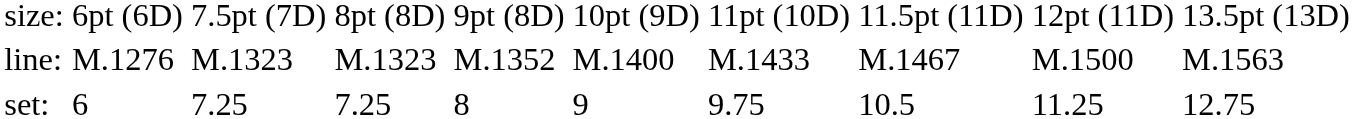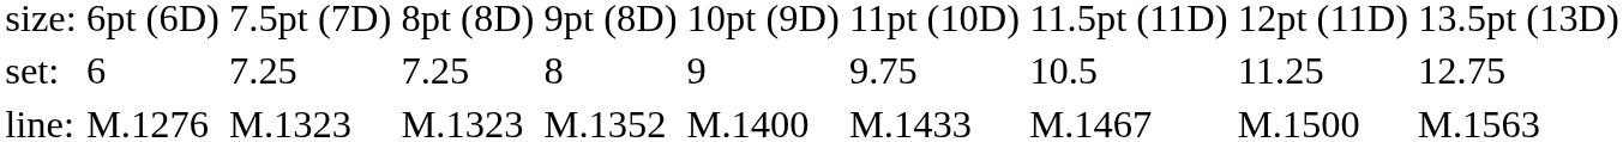 <table style="margin-left:40px;">
 <tr>
 <td>size:</td>
 <td>6pt (6D)</td>
 <td>7.5pt (7D)</td>
 <td>8pt (8D)</td>
 <td>9pt (8D)</td>
 <td>10pt (9D)</td>
 <td>11pt (10D)</td>
 <td>11.5pt (11D)</td>
 <td>12pt (11D)</td>
 <td>13.5pt (13D)</td>
 </tr>
 <tr>
+<td>set:</td>
+<td>6</td>
+<td>7.25</td>
+<td>7.25</td>
+<td>8</td>
+<td>9</td>
+<td>9.75</td>
+<td>10.5</td>
+<td>11.25</td>
+<td>12.75</td>
+</tr>
+<tr>
 <td>line:</td>
 <td>M.1276</td>
 <td>M.1323</td>
 <td>M.1323</td>
 <td>M.1352</td>
 <td>M.1400</td>
 <td>M.1433</td>
 <td>M.1467</td>
 <td>M.1500</td>
 <td>M.1563</td>
 </tr>
-<tr>
-<td>set:</td>
-<td>6</td>
-<td>7.25</td>
-<td>7.25</td>
-<td>8</td>
-<td>9</td>
-<td>9.75</td>
-<td>10.5</td>
-<td>11.25</td>
-<td>12.75</td>
-</tr>
 </table>
